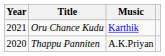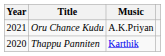 <table class="wikitable plainrowheaders" style="text-align: left;">
 <tr>
 <th scope="col">Year</th>
 <th scope="col">Title</th>
 <th scope="col">Music</th>
 <th scope="col" class="unsortable"></th>
 </tr>
 <tr>
 <td>2021</td>
 <td><em>Oru Chance Kudu</em></td>
-<td><a href='#'>Karthik</a></td>
+<td>A.K.Priyan</td>
 <td></td>
 </tr>
 <tr>
 <td>2020</td>
 <td><em>Thappu Panniten</em></td>
-<td>A.K.Priyan</td>
+<td><a href='#'>Karthik</a></td>
 <td></td>
 </tr>
 </table>
